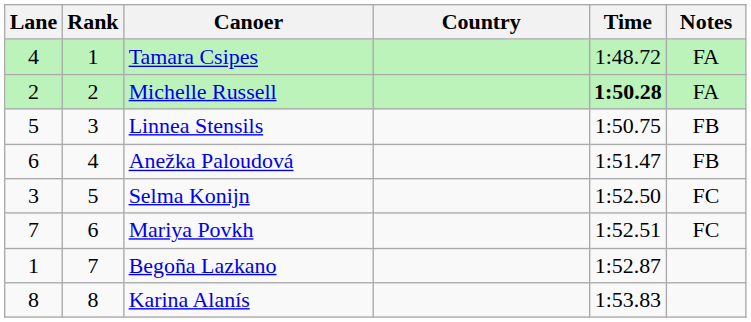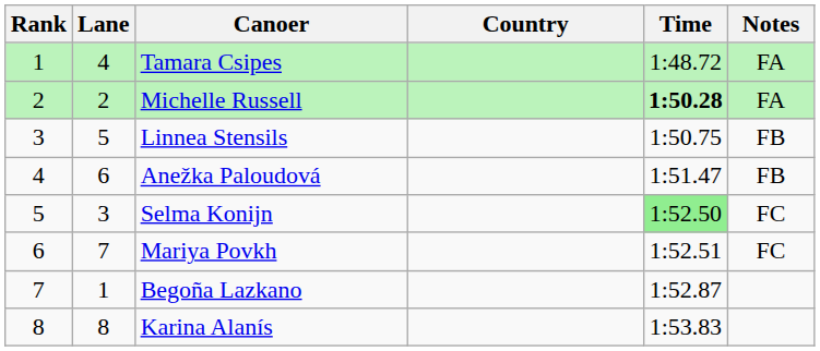 <table class="wikitable" style="text-align:center;">
 <tr>
+<th width=30>Rank</th>
 <th width=30>Lane</th>
-<th width=30>Rank</th>
 <th width=175>Canoer</th>
 <th width=150>Country</th>
 <th width=30>Time</th>
 <th width=50>Notes</th>
 </tr>
 <tr bgcolor=bbf3bb>
+<td>1</td>
 <td>4</td>
-<td>1</td>
 <td align=left><a href='#'>Tamara Csipes</a></td>
 <td align=left></td>
 <td>1:48.72</td>
 <td>FA</td>
 </tr>
 <tr bgcolor=bbf3bb>
 <td>2</td>
 <td>2</td>
 <td align=left><a href='#'>Michelle Russell</a></td>
 <td align=left></td>
 <td><strong>1:50.28</strong></td>
 <td>FA</td>
 </tr>
 <tr>
+<td>3</td>
 <td>5</td>
-<td>3</td>
 <td align=left><a href='#'>Linnea Stensils</a></td>
 <td align=left></td>
 <td>1:50.75</td>
 <td>FB</td>
 </tr>
 <tr>
+<td>4</td>
 <td>6</td>
-<td>4</td>
 <td align=left><a href='#'>Anežka Paloudová</a></td>
 <td align=left></td>
 <td>1:51.47</td>
 <td>FB</td>
 </tr>
 <tr>
+<td>5</td>
 <td>3</td>
-<td>5</td>
 <td align=left><a href='#'>Selma Konijn</a></td>
 <td align=left></td>
-<td>1:52.50</td>
+<td style="background: lightgreen;">1:52.50</td>
 <td>FC</td>
 </tr>
 <tr>
+<td>6</td>
 <td>7</td>
-<td>6</td>
 <td align=left><a href='#'>Mariya Povkh</a></td>
 <td align=left></td>
 <td>1:52.51</td>
 <td>FC</td>
 </tr>
 <tr>
+<td>7</td>
 <td>1</td>
-<td>7</td>
 <td align=left><a href='#'>Begoña Lazkano</a></td>
 <td align=left></td>
 <td>1:52.87</td>
 <td></td>
 </tr>
 <tr>
 <td>8</td>
 <td>8</td>
 <td align=left><a href='#'>Karina Alanís</a></td>
 <td align=left></td>
 <td>1:53.83</td>
 <td></td>
 </tr>
 </table>
